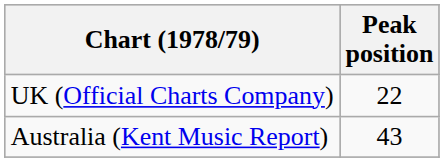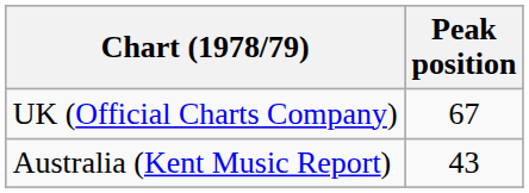 <table class="wikitable">
 <tr>
 <th>Chart (1978/79)</th>
 <th>Peak<br>position</th>
 </tr>
 <tr>
 <td>UK (<a href='#'>Official Charts Company</a>)</td>
-<td style="text-align:center;">22</td>
+<td style="text-align:center;">67</td>
 </tr>
 <tr>
 <td>Australia (<a href='#'>Kent Music Report</a>)</td>
 <td style="text-align:center;">43</td>
 </tr>
 </table>
